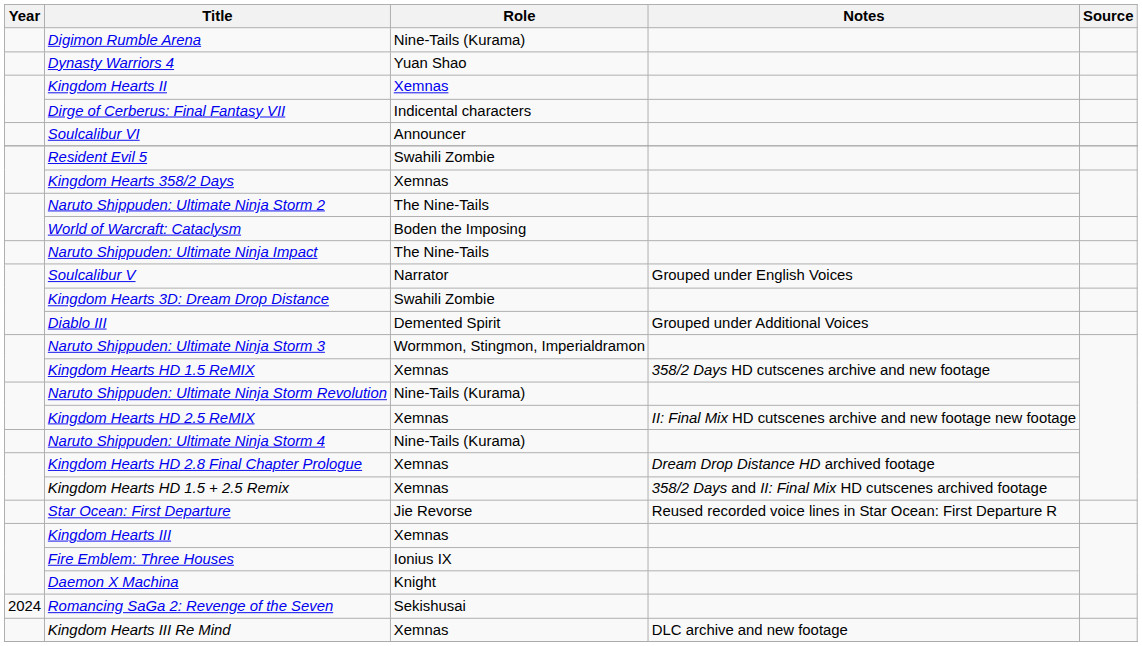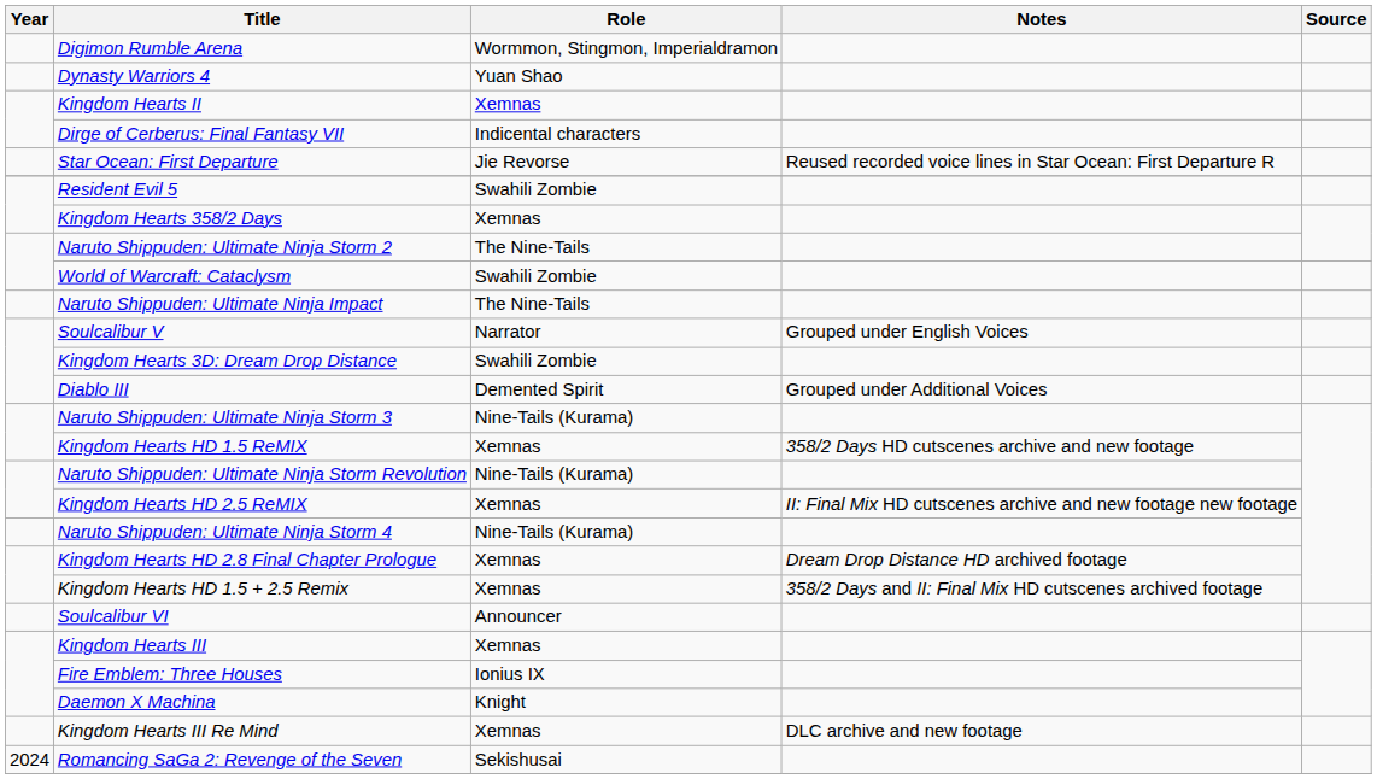 <table class="wikitable sortable plainrowheaders">
 <tr>
 <th>Year</th>
 <th>Title</th>
 <th>Role</th>
 <th class="unsortable">Notes</th>
 <th class="unsortable">Source</th>
 </tr>
 <tr>
 <td></td>
 <td><em><a href='#'>Digimon Rumble Arena</a></em></td>
-<td>Nine-Tails (Kurama)</td>
+<td>Wormmon, Stingmon, Imperialdramon</td>
 <td></td>
 <td></td>
 </tr>
 <tr>
 <td></td>
 <td><em><a href='#'>Dynasty Warriors 4</a></em></td>
 <td>Yuan Shao</td>
 <td></td>
 <td></td>
 </tr>
 <tr>
 <td rowspan="2"></td>
 <td><em><a href='#'>Kingdom Hearts II</a></em></td>
 <td><a href='#'>Xemnas</a></td>
 <td></td>
 <td></td>
 </tr>
 <tr>
 <td><em><a href='#'>Dirge of Cerberus: Final Fantasy VII</a></em></td>
 <td>Indicental characters</td>
 <td></td>
 <td></td>
 </tr>
 <tr>
 <td></td>
-<td><em><a href='#'>Soulcalibur VI</a></em></td>
-<td>Announcer</td>
-<td></td>
+<td><em><a href='#'>Star Ocean: First Departure</a></em></td>
+<td>Jie Revorse</td>
+<td>Reused recorded voice lines in Star Ocean: First Departure R</td>
 <td></td>
 </tr>
 <tr>
 </tr>
 <tr>
 <td rowspan="2"></td>
 <td><em><a href='#'>Resident Evil 5</a></em></td>
 <td>Swahili Zombie</td>
 <td></td>
 <td></td>
 </tr>
 <tr>
 <td><em><a href='#'>Kingdom Hearts 358/2 Days</a></em></td>
 <td>Xemnas</td>
 <td></td>
 <td rowspan="2"></td>
 </tr>
 <tr>
 <td rowspan="2"></td>
 <td><em><a href='#'>Naruto Shippuden: Ultimate Ninja Storm 2</a></em></td>
 <td>The Nine-Tails</td>
 <td></td>
 </tr>
 <tr>
 <td><em><a href='#'>World of Warcraft: Cataclysm</a></em></td>
-<td>Boden the Imposing</td>
+<td>Swahili Zombie</td>
 <td></td>
 <td></td>
 </tr>
 <tr>
 <td></td>
 <td><em><a href='#'>Naruto Shippuden: Ultimate Ninja Impact</a></em></td>
 <td>The Nine-Tails</td>
 <td></td>
 <td></td>
 </tr>
 <tr>
 <td rowspan="3"></td>
 <td><em><a href='#'>Soulcalibur V</a></em></td>
 <td>Narrator</td>
 <td>Grouped under English Voices</td>
 <td></td>
 </tr>
 <tr>
 <td><em><a href='#'>Kingdom Hearts 3D: Dream Drop Distance</a></em></td>
 <td>Swahili Zombie</td>
 <td></td>
 <td></td>
 </tr>
 <tr>
 <td><em><a href='#'>Diablo III</a></em></td>
 <td>Demented Spirit</td>
 <td>Grouped under Additional Voices</td>
 <td></td>
 </tr>
 <tr>
 <td rowspan="2"></td>
 <td><em><a href='#'>Naruto Shippuden: Ultimate Ninja Storm 3</a></em></td>
-<td>Wormmon, Stingmon, Imperialdramon</td>
+<td>Nine-Tails (Kurama)</td>
 <td></td>
 <td rowspan="7"></td>
 </tr>
 <tr>
 <td><em><a href='#'>Kingdom Hearts HD 1.5 ReMIX</a></em></td>
 <td>Xemnas</td>
 <td><em>358/2 Days</em> HD cutscenes archive and new footage</td>
 </tr>
 <tr>
 <td rowspan="2"></td>
 <td><em><a href='#'>Naruto Shippuden: Ultimate Ninja Storm Revolution</a></em></td>
 <td>Nine-Tails (Kurama)</td>
 <td></td>
 </tr>
 <tr>
 <td><em><a href='#'>Kingdom Hearts HD 2.5 ReMIX</a></em></td>
 <td>Xemnas</td>
 <td><em>II: Final Mix</em> HD cutscenes archive and new footage new footage</td>
 </tr>
 <tr>
 <td></td>
 <td><em><a href='#'>Naruto Shippuden: Ultimate Ninja Storm 4</a></em></td>
 <td>Nine-Tails (Kurama)</td>
 <td></td>
 </tr>
 <tr>
 <td rowspan="2"></td>
 <td><em><a href='#'>Kingdom Hearts HD 2.8 Final Chapter Prologue</a></em></td>
 <td>Xemnas</td>
 <td><em>Dream Drop Distance HD</em> archived footage</td>
 </tr>
 <tr>
 <td><em>Kingdom Hearts HD 1.5 + 2.5 Remix</em></td>
 <td>Xemnas</td>
 <td><em>358/2 Days</em> and <em>II: Final Mix</em> HD cutscenes archived footage</td>
 </tr>
 <tr>
 <td></td>
-<td><em><a href='#'>Star Ocean: First Departure</a></em></td>
-<td>Jie Revorse</td>
-<td>Reused recorded voice lines in Star Ocean: First Departure R</td>
+<td><em><a href='#'>Soulcalibur VI</a></em></td>
+<td>Announcer</td>
+<td></td>
 <td></td>
 </tr>
 <tr>
 <td rowspan="3"></td>
 <td><em><a href='#'>Kingdom Hearts III</a></em></td>
 <td>Xemnas</td>
 <td></td>
 <td rowspan="3"></td>
 </tr>
 <tr>
 <td><em><a href='#'>Fire Emblem: Three Houses</a></em></td>
 <td>Ionius IX</td>
 <td></td>
 </tr>
 <tr>
 <td><em><a href='#'>Daemon X Machina</a></em></td>
 <td>Knight</td>
 <td></td>
 </tr>
 <tr>
+<td></td>
+<td><em>Kingdom Hearts III Re Mind</em></td>
+<td>Xemnas</td>
+<td>DLC archive and new footage</td>
+<td></td>
+</tr>
+<tr>
 <td>2024</td>
 <td><em><a href='#'>Romancing SaGa 2: Revenge of the Seven</a></em></td>
 <td>Sekishusai</td>
 <td></td>
 <td></td>
 </tr>
 <tr>
-<td></td>
-<td><em>Kingdom Hearts III Re Mind</em></td>
-<td>Xemnas</td>
-<td>DLC archive and new footage</td>
-<td></td>
-</tr>
-<tr>
 </tr>
 </table>
